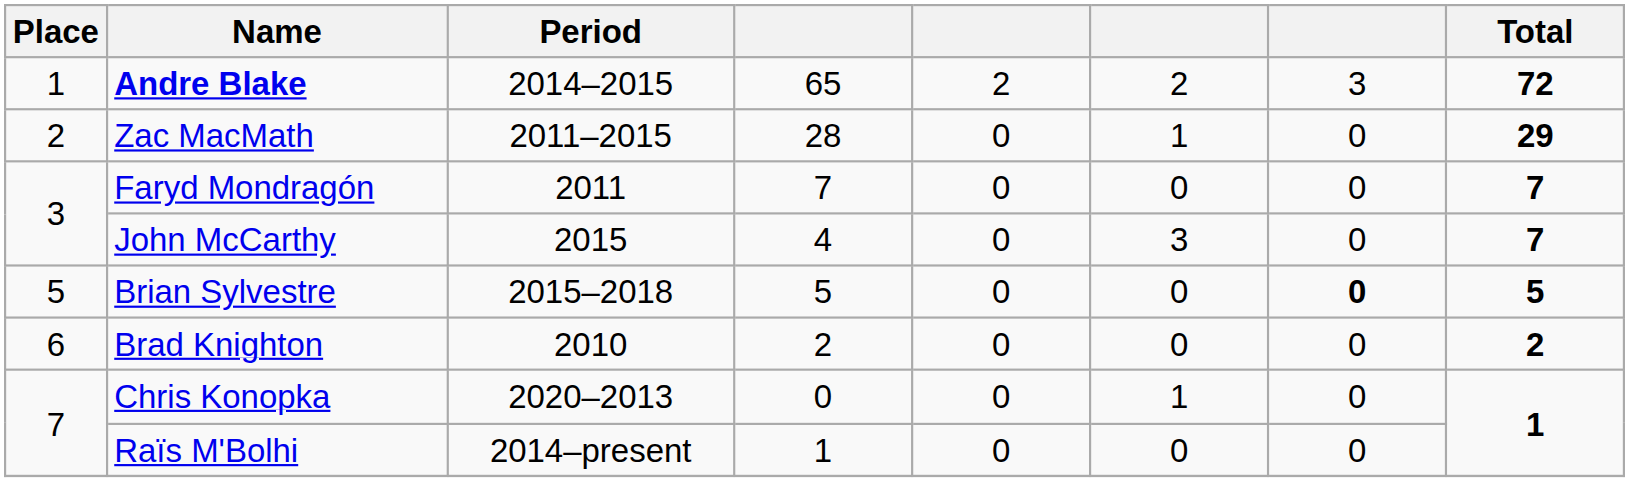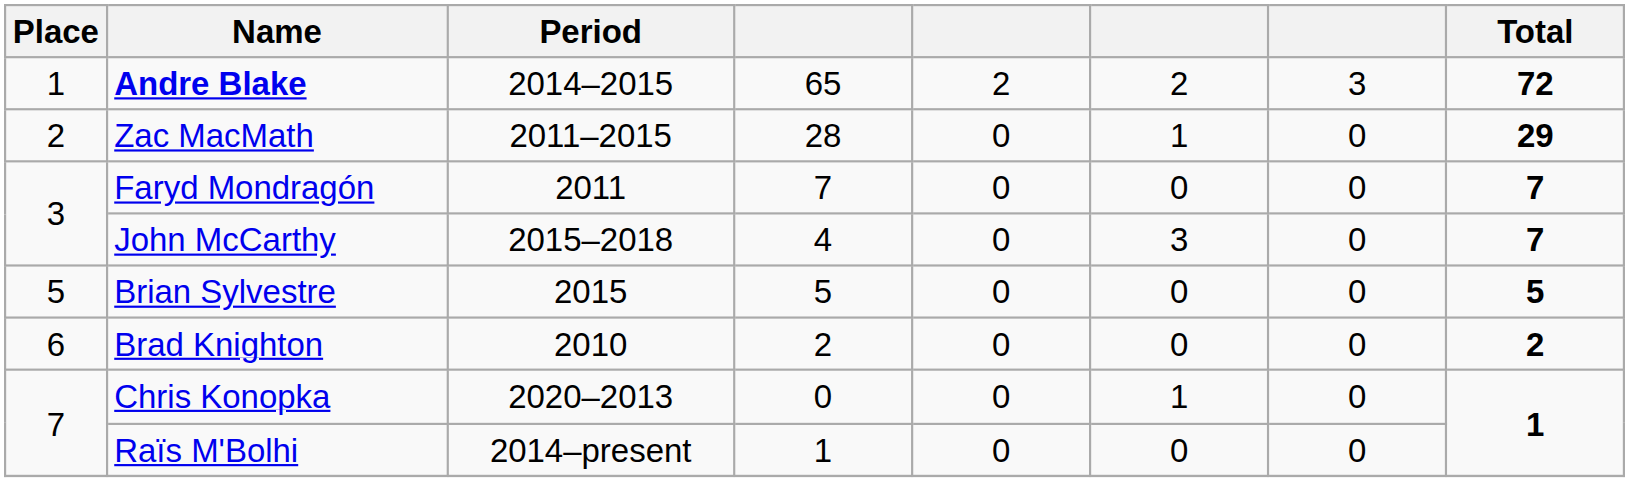 <table class="wikitable sortable" style="font-size: 95%; text-align: center;">
 <tr>
 <th width=30>Place</th>
 <th width=150>Name</th>
 <th width=125>Period</th>
 <th width=75></th>
 <th width=75></th>
 <th width=75></th>
 <th width=75></th>
 <th width=75><strong>Total</strong></th>
 </tr>
 <tr>
 <td>1</td>
 <td align="left"> <strong><a href='#'>Andre Blake</a></strong></td>
 <td>2014–2015</td>
 <td>65</td>
 <td>2</td>
 <td>2</td>
 <td>3</td>
 <td><strong>72</strong></td>
 </tr>
 <tr>
 <td>2</td>
 <td align="left"> <a href='#'>Zac MacMath</a></td>
 <td>2011–2015</td>
 <td>28</td>
 <td>0</td>
 <td>1</td>
 <td>0</td>
 <td><strong>29</strong></td>
 </tr>
 <tr>
 <td rowspan="2">3</td>
 <td align="left"> <a href='#'>Faryd Mondragón</a></td>
 <td>2011</td>
 <td>7</td>
 <td>0</td>
 <td>0</td>
 <td>0</td>
 <td><strong>7</strong></td>
 </tr>
 <tr>
 <td align="left"> <a href='#'>John McCarthy</a></td>
-<td>2015</td>
+<td>2015–2018</td>
 <td>4</td>
 <td>0</td>
 <td>3</td>
 <td>0</td>
 <td><strong>7</strong></td>
 </tr>
 <tr>
 <td>5</td>
 <td align="left"> <a href='#'>Brian Sylvestre</a></td>
-<td>2015–2018</td>
+<td>2015</td>
 <td>5</td>
 <td>0</td>
 <td>0</td>
-<td><strong>0</strong></td>
+<td>0</td>
 <td><strong>5</strong></td>
 </tr>
 <tr>
 <td>6</td>
 <td align="left"> <a href='#'>Brad Knighton</a></td>
 <td>2010</td>
 <td>2</td>
 <td>0</td>
 <td>0</td>
 <td>0</td>
 <td><strong>2</strong></td>
 </tr>
 <tr>
 <td rowspan="2">7</td>
 <td align="left"> <a href='#'>Chris Konopka</a></td>
 <td>2020–2013</td>
 <td>0</td>
 <td>0</td>
 <td>1</td>
 <td>0</td>
 <td rowspan="2"><strong>1</strong></td>
 </tr>
 <tr>
 <td align="left"> <a href='#'>Raïs M'Bolhi</a></td>
 <td>2014–present</td>
 <td>1</td>
 <td>0</td>
 <td>0</td>
 <td>0</td>
 </tr>
 <tr>
 </tr>
 </table>
